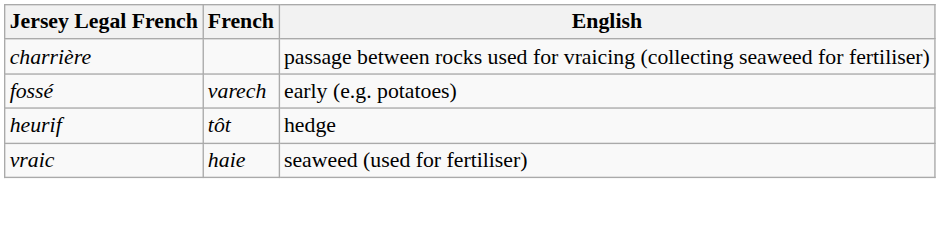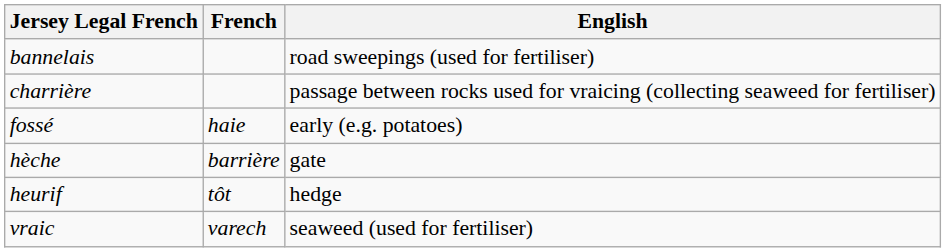 <table class="wikitable">
 <tr>
 <th>Jersey Legal French</th>
 <th>French</th>
 <th>English</th>
+</tr>
+<tr>
+<td><em>bannelais</em></td>
+<td></td>
+<td>road sweepings (used for fertiliser)</td>
 </tr>
 <tr>
 <td><em>charrière</em></td>
 <td></td>
 <td>passage between rocks used for vraicing (collecting seaweed for fertiliser)</td>
 </tr>
 <tr>
 <td><em>fossé</em></td>
-<td><em>varech</em></td>
+<td><em>haie</em></td>
 <td>early (e.g. potatoes)</td>
+</tr>
+<tr>
+<td><em>hèche</em></td>
+<td><em>barrière</em></td>
+<td>gate</td>
 </tr>
 <tr>
 <td><em>heurif</em></td>
 <td><em>tôt </em></td>
 <td>hedge</td>
 </tr>
 <tr>
 <td><em>vraic</em></td>
-<td><em>haie</em></td>
+<td><em>varech</em></td>
 <td>seaweed (used for fertiliser)</td>
 </tr>
 </table>
